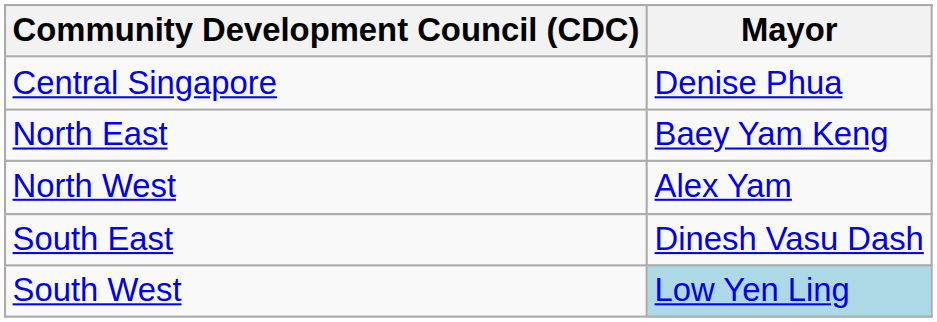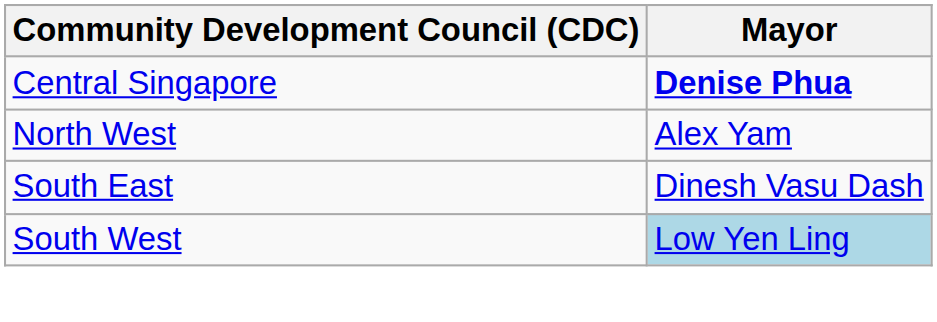 <table class="wikitable">
 <tr>
 <th>Community Development Council (CDC)</th>
 <th>Mayor</th>
 </tr>
 <tr>
 <td><a href='#'>Central Singapore</a></td>
-<td><a href='#'>Denise Phua</a></td>
-</tr>
-<tr>
-<td><a href='#'>North East</a></td>
-<td><a href='#'>Baey Yam Keng</a></td>
+<td><strong><a href='#'>Denise Phua</a></strong></td>
 </tr>
 <tr>
 <td><a href='#'>North West</a></td>
 <td><a href='#'>Alex Yam</a></td>
 </tr>
 <tr>
 <td><a href='#'>South East</a></td>
 <td><a href='#'>Dinesh Vasu Dash</a></td>
 </tr>
 <tr>
 <td><a href='#'>South West</a></td>
 <td style="background: lightblue;"><a href='#'>Low Yen Ling</a></td>
 </tr>
 </table>
